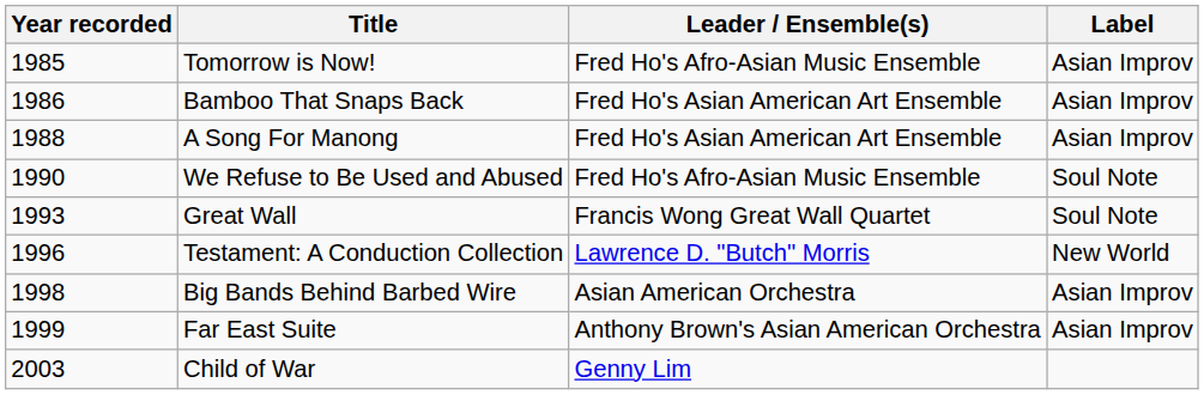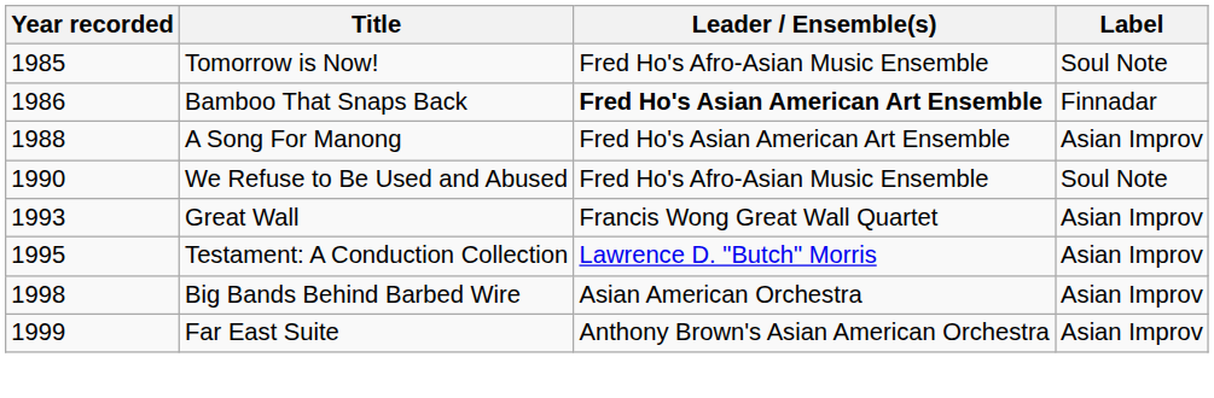 <table class="wikitable sortable">
 <tr>
 <th>Year recorded</th>
 <th>Title</th>
 <th>Leader / Ensemble(s)</th>
 <th>Label</th>
 </tr>
 <tr>
 <td>1985</td>
 <td>Tomorrow is Now!</td>
 <td>Fred Ho's Afro-Asian Music Ensemble</td>
-<td>Asian Improv</td>
+<td>Soul Note</td>
 </tr>
 <tr>
 <td>1986</td>
 <td>Bamboo That Snaps Back</td>
-<td>Fred Ho's Asian American Art Ensemble</td>
-<td>Asian Improv</td>
+<td><strong>Fred Ho's Asian American Art Ensemble</strong></td>
+<td>Finnadar</td>
 </tr>
 <tr>
 <td>1988</td>
 <td>A Song For Manong</td>
 <td>Fred Ho's Asian American Art Ensemble</td>
 <td>Asian Improv</td>
 </tr>
 <tr>
 <td>1990</td>
 <td>We Refuse to Be Used and Abused</td>
 <td>Fred Ho's Afro-Asian Music Ensemble</td>
 <td>Soul Note</td>
 </tr>
 <tr>
 <td>1993</td>
 <td>Great Wall</td>
 <td>Francis Wong Great Wall Quartet</td>
-<td>Soul Note</td>
+<td>Asian Improv</td>
 </tr>
 <tr>
-<td>1996</td>
+<td>1995</td>
 <td>Testament: A Conduction Collection</td>
 <td><a href='#'>Lawrence D. "Butch" Morris</a></td>
-<td>New World</td>
+<td>Asian Improv</td>
 </tr>
 <tr>
 <td>1998</td>
 <td>Big Bands Behind Barbed Wire</td>
 <td>Asian American Orchestra</td>
 <td>Asian Improv</td>
 </tr>
 <tr>
 <td>1999</td>
 <td>Far East Suite</td>
 <td>Anthony Brown's Asian American Orchestra</td>
 <td>Asian Improv</td>
 </tr>
-<tr>
-<td>2003</td>
-<td>Child of War</td>
-<td><a href='#'>Genny Lim</a></td>
-<td></td>
-</tr>
 </table>
